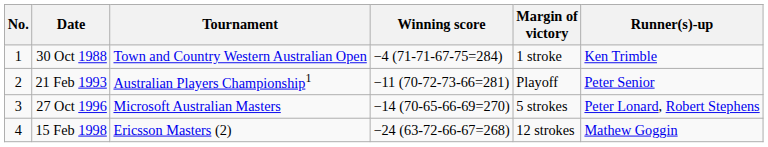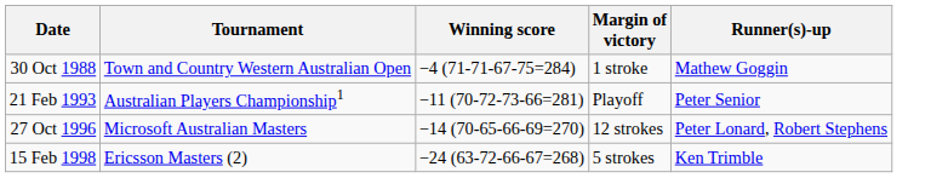 <table class="wikitable" style="font-size:95%;">
 <tr>
-<th>No.</th>
 <th>Date</th>
 <th>Tournament</th>
 <th>Winning score</th>
 <th>Margin of<br>victory</th>
 <th>Runner(s)-up</th>
 </tr>
 <tr>
-<td align=center>1</td>
 <td align=right>30 Oct <a href='#'>1988</a></td>
 <td><a href='#'>Town and Country Western Australian Open</a></td>
 <td>−4 (71-71-67-75=284)</td>
 <td>1 stroke</td>
-<td> <a href='#'>Ken Trimble</a></td>
+<td> <a href='#'>Mathew Goggin</a></td>
 </tr>
 <tr>
-<td align=center>2</td>
 <td align=right>21 Feb <a href='#'>1993</a></td>
 <td><a href='#'>Australian Players Championship</a><sup>1</sup></td>
 <td>−11 (70-72-73-66=281)</td>
 <td>Playoff</td>
 <td> <a href='#'>Peter Senior</a></td>
 </tr>
 <tr>
-<td align=center>3</td>
 <td align=right>27 Oct <a href='#'>1996</a></td>
 <td><a href='#'>Microsoft Australian Masters</a></td>
 <td>−14 (70-65-66-69=270)</td>
-<td>5 strokes</td>
+<td>12 strokes</td>
 <td> <a href='#'>Peter Lonard</a>,  <a href='#'>Robert Stephens</a></td>
 </tr>
 <tr>
-<td align=center>4</td>
 <td align=right>15 Feb <a href='#'>1998</a></td>
 <td><a href='#'>Ericsson Masters</a> (2)</td>
 <td>−24 (63-72-66-67=268)</td>
-<td>12 strokes</td>
-<td> <a href='#'>Mathew Goggin</a></td>
+<td>5 strokes</td>
+<td> <a href='#'>Ken Trimble</a></td>
 </tr>
 </table>
